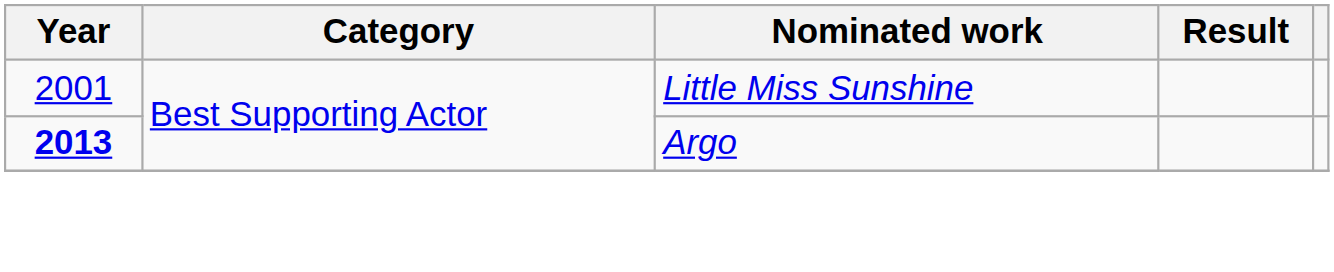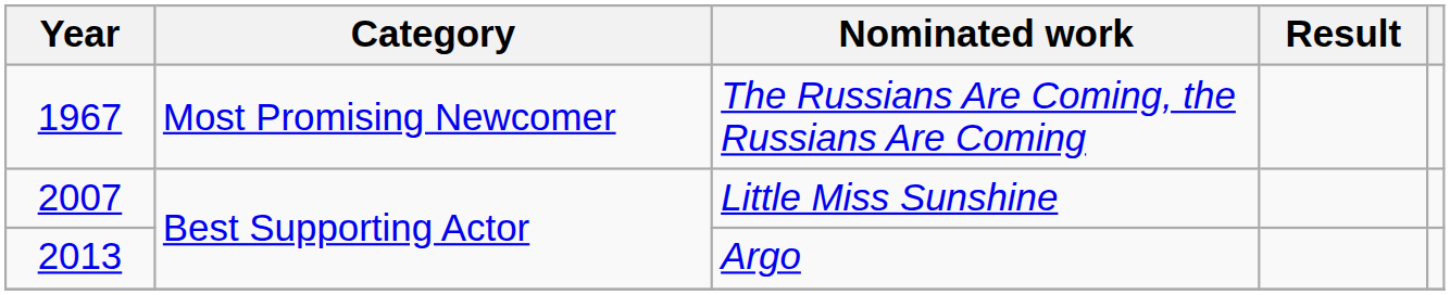 <table class=wikitable>
 <tr>
 <th scope="col" style="width:5em;">Year</th>
 <th scope="col" style="width:26em;">Category</th>
 <th scope="col" style="width:25em;">Nominated work</th>
 <th scope="col" style="width:5em;">Result</th>
 <th></th>
 </tr>
 <tr>
-<td style="text-align:center;"><a href='#'>2001</a></td>
+<td style="text-align:center;"><a href='#'>1967</a></td>
+<td><a href='#'>Most Promising Newcomer</a></td>
+<td><em><a href='#'>The Russians Are Coming, the Russians Are Coming</a></em></td>
+<td></td>
+<td></td>
+</tr>
+<tr>
+<td style="text-align:center;"><a href='#'>2007</a></td>
 <td rowspan=2><a href='#'>Best Supporting Actor</a></td>
 <td><em><a href='#'>Little Miss Sunshine</a></em></td>
 <td></td>
 <td></td>
 </tr>
 <tr>
-<td style="text-align:center;"><strong><a href='#'>2013</a></strong></td>
+<td style="text-align:center;"><a href='#'>2013</a></td>
 <td><em><a href='#'>Argo</a></em></td>
 <td></td>
 <td></td>
 </tr>
 <tr>
 </tr>
 </table>
